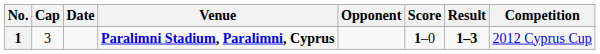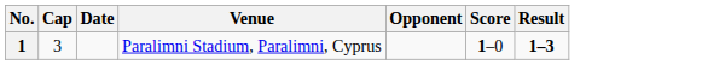 <table class="wikitable sortable plainrowheaders">
 <tr>
 <th scope="col">No.</th>
 <th scope="col">Cap</th>
 <th scope="col" data-sort-type="date">Date</th>
 <th scope="col">Venue</th>
 <th scope="col">Opponent</th>
 <th scope="col" class="unsortable">Score</th>
 <th scope="col" class="unsortable">Result</th>
-<th scope="col">Competition</th>
 </tr>
 <tr>
 <th>1</th>
 <td align="center">3</td>
 <td></td>
-<td><strong><a href='#'>Paralimni Stadium</a>, <a href='#'>Paralimni</a>, Cyprus</strong></td>
+<td><a href='#'>Paralimni Stadium</a>, <a href='#'>Paralimni</a>, Cyprus</td>
 <td></td>
 <td align="center"><strong>1</strong>–0</td>
 <td align="center"><strong>1–3</strong></td>
-<td><a href='#'>2012 Cyprus Cup</a></td>
 </tr>
 </table>
